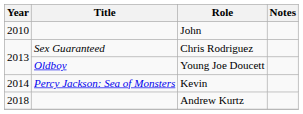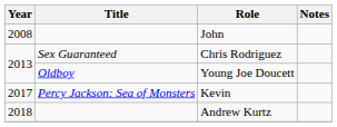 <table class="wikitable sortable">
 <tr>
 <th>Year</th>
 <th>Title</th>
 <th>Role</th>
 <th class="unsortable">Notes</th>
 </tr>
 <tr>
-<td>2010</td>
+<td>2008</td>
 <td><em></em></td>
 <td>John</td>
 <td></td>
 </tr>
 <tr>
 <td rowspan="2">2013</td>
 <td><em>Sex Guaranteed</em></td>
 <td>Chris Rodriguez</td>
 <td></td>
 </tr>
 <tr>
 <td><em><a href='#'>Oldboy</a></em></td>
 <td>Young Joe Doucett</td>
 <td></td>
 </tr>
 <tr>
-<td>2014</td>
+<td>2017</td>
 <td><em><a href='#'>Percy Jackson: Sea of Monsters</a></em></td>
 <td>Kevin</td>
 <td></td>
 </tr>
 <tr>
 <td>2018</td>
 <td><em></em></td>
 <td>Andrew Kurtz</td>
 <td></td>
 </tr>
 <tr>
 </tr>
 </table>
